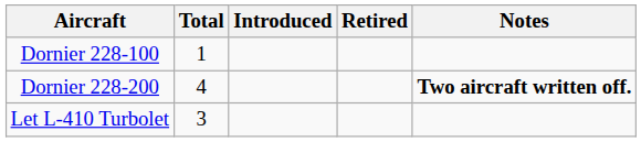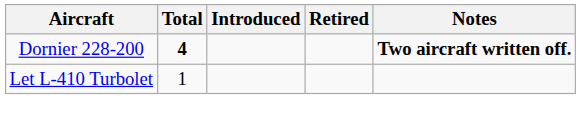 <table class="wikitable" style="margin:0.5em auto; text-align:center">
 <tr>
 <th>Aircraft</th>
 <th>Total</th>
 <th>Introduced</th>
 <th>Retired</th>
 <th>Notes</th>
 </tr>
 <tr>
-<td><a href='#'>Dornier 228-100</a></td>
-<td>1</td>
-<td></td>
-<td></td>
-<td></td>
-</tr>
-<tr>
 <td><a href='#'>Dornier 228-200</a></td>
-<td>4</td>
+<td><strong>4</strong></td>
 <td></td>
 <td></td>
 <td><strong>Two aircraft written off.</strong></td>
 </tr>
 <tr>
 <td><a href='#'>Let L-410 Turbolet</a></td>
-<td>3</td>
+<td>1</td>
 <td></td>
 <td></td>
 <td></td>
 </tr>
 </table>
